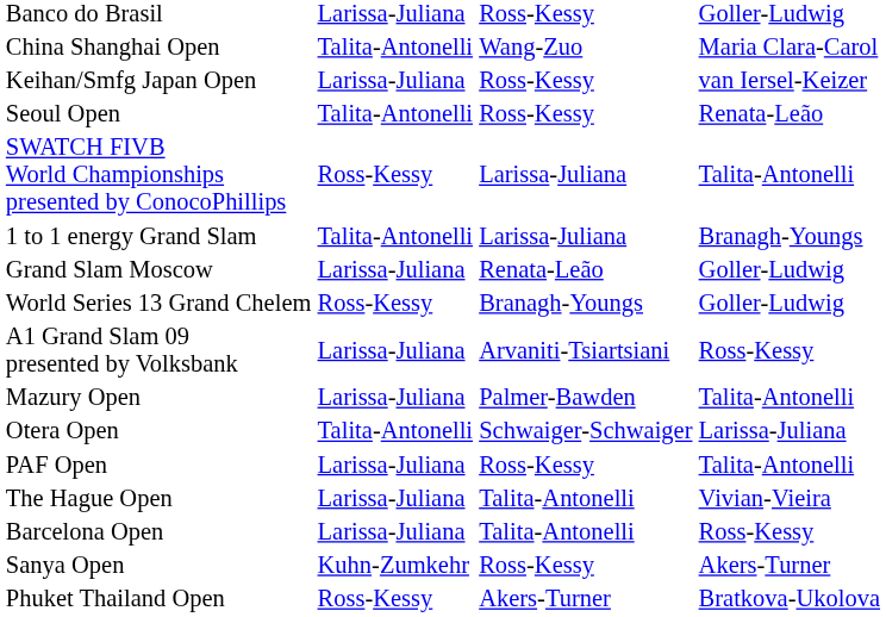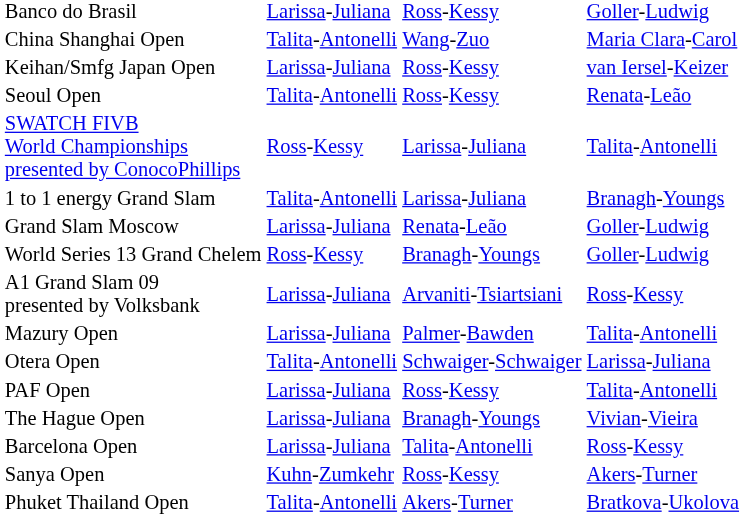 <table>
 <tr>
 <td>Banco do Brasil</td>
 <td> <a href='#'>Larissa</a>-<a href='#'>Juliana</a></td>
 <td> <a href='#'>Ross</a>-<a href='#'>Kessy</a></td>
 <td> <a href='#'>Goller</a>-<a href='#'>Ludwig</a></td>
 </tr>
 <tr>
 <td>China Shanghai Open</td>
 <td> <a href='#'>Talita</a>-<a href='#'>Antonelli</a></td>
 <td> <a href='#'>Wang</a>-<a href='#'>Zuo</a></td>
 <td> <a href='#'>Maria Clara</a>-<a href='#'>Carol</a></td>
 </tr>
 <tr>
 <td>Keihan/Smfg Japan Open</td>
 <td> <a href='#'>Larissa</a>-<a href='#'>Juliana</a></td>
 <td> <a href='#'>Ross</a>-<a href='#'>Kessy</a></td>
 <td> <a href='#'>van Iersel</a>-<a href='#'>Keizer</a></td>
 </tr>
 <tr>
 <td>Seoul Open</td>
 <td> <a href='#'>Talita</a>-<a href='#'>Antonelli</a></td>
 <td> <a href='#'>Ross</a>-<a href='#'>Kessy</a></td>
 <td> <a href='#'>Renata</a>-<a href='#'>Leão</a></td>
 </tr>
 <tr>
 <td><a href='#'>SWATCH FIVB<br>World Championships<br>presented by ConocoPhillips</a></td>
 <td> <a href='#'>Ross</a>-<a href='#'>Kessy</a></td>
 <td> <a href='#'>Larissa</a>-<a href='#'>Juliana</a></td>
 <td> <a href='#'>Talita</a>-<a href='#'>Antonelli</a></td>
 </tr>
 <tr>
 <td>1 to 1 energy Grand Slam</td>
 <td> <a href='#'>Talita</a>-<a href='#'>Antonelli</a></td>
 <td> <a href='#'>Larissa</a>-<a href='#'>Juliana</a></td>
 <td> <a href='#'>Branagh</a>-<a href='#'>Youngs</a></td>
 </tr>
 <tr>
 <td>Grand Slam Moscow</td>
 <td> <a href='#'>Larissa</a>-<a href='#'>Juliana</a></td>
 <td> <a href='#'>Renata</a>-<a href='#'>Leão</a></td>
 <td> <a href='#'>Goller</a>-<a href='#'>Ludwig</a></td>
 </tr>
 <tr>
 <td>World Series 13 Grand Chelem</td>
 <td> <a href='#'>Ross</a>-<a href='#'>Kessy</a></td>
 <td> <a href='#'>Branagh</a>-<a href='#'>Youngs</a></td>
 <td> <a href='#'>Goller</a>-<a href='#'>Ludwig</a></td>
 </tr>
 <tr>
 <td>A1 Grand Slam 09 <br>presented by Volksbank</td>
 <td> <a href='#'>Larissa</a>-<a href='#'>Juliana</a></td>
 <td> <a href='#'>Arvaniti</a>-<a href='#'>Tsiartsiani</a></td>
 <td> <a href='#'>Ross</a>-<a href='#'>Kessy</a></td>
 </tr>
 <tr>
 <td>Mazury Open</td>
 <td> <a href='#'>Larissa</a>-<a href='#'>Juliana</a></td>
 <td> <a href='#'>Palmer</a>-<a href='#'>Bawden</a></td>
 <td> <a href='#'>Talita</a>-<a href='#'>Antonelli</a></td>
 </tr>
 <tr>
 <td>Otera Open</td>
 <td> <a href='#'>Talita</a>-<a href='#'>Antonelli</a></td>
 <td> <a href='#'>Schwaiger</a>-<a href='#'>Schwaiger</a></td>
 <td> <a href='#'>Larissa</a>-<a href='#'>Juliana</a></td>
 </tr>
 <tr>
 <td>PAF Open</td>
 <td> <a href='#'>Larissa</a>-<a href='#'>Juliana</a></td>
 <td> <a href='#'>Ross</a>-<a href='#'>Kessy</a></td>
 <td> <a href='#'>Talita</a>-<a href='#'>Antonelli</a></td>
 </tr>
 <tr>
 <td>The Hague Open</td>
 <td> <a href='#'>Larissa</a>-<a href='#'>Juliana</a></td>
-<td> <a href='#'>Talita</a>-<a href='#'>Antonelli</a></td>
+<td> <a href='#'>Branagh</a>-<a href='#'>Youngs</a></td>
 <td> <a href='#'>Vivian</a>-<a href='#'>Vieira</a></td>
 </tr>
 <tr>
 <td>Barcelona Open</td>
 <td> <a href='#'>Larissa</a>-<a href='#'>Juliana</a></td>
 <td> <a href='#'>Talita</a>-<a href='#'>Antonelli</a></td>
 <td> <a href='#'>Ross</a>-<a href='#'>Kessy</a></td>
 </tr>
 <tr>
 <td>Sanya Open</td>
 <td> <a href='#'>Kuhn</a>-<a href='#'>Zumkehr</a></td>
 <td> <a href='#'>Ross</a>-<a href='#'>Kessy</a></td>
 <td> <a href='#'>Akers</a>-<a href='#'>Turner</a></td>
 </tr>
 <tr>
 <td>Phuket Thailand Open</td>
-<td> <a href='#'>Ross</a>-<a href='#'>Kessy</a></td>
+<td> <a href='#'>Talita</a>-<a href='#'>Antonelli</a></td>
 <td> <a href='#'>Akers</a>-<a href='#'>Turner</a></td>
 <td> <a href='#'>Bratkova</a>-<a href='#'>Ukolova</a></td>
 </tr>
 </table>
